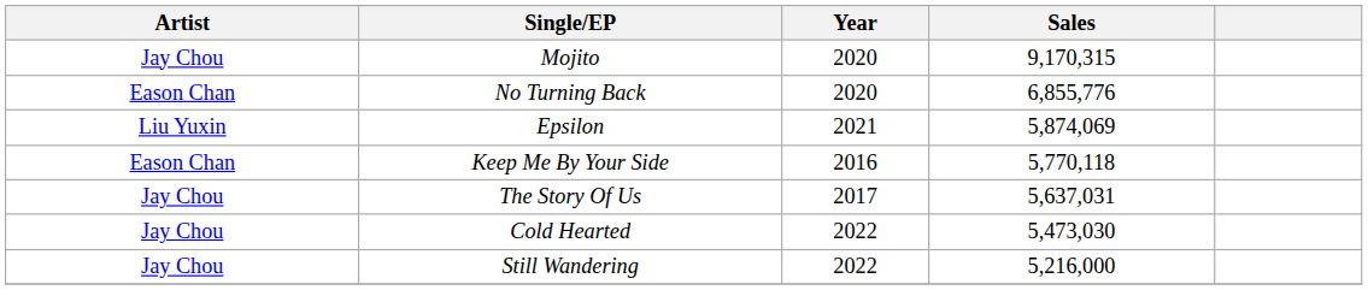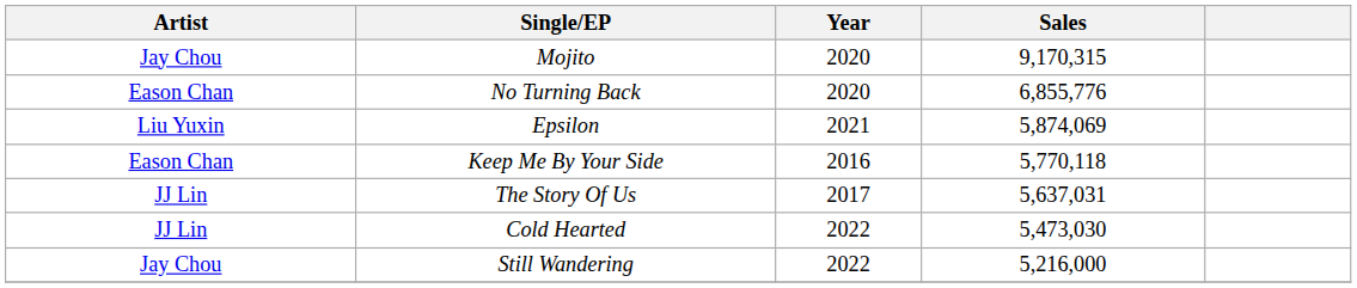 <table class="wikitable sortable" style="text-align:center; background:#FFFFFF;">
 <tr>
 <th width="250">Artist</th>
 <th width="300">Single/EP</th>
 <th width="100">Year</th>
 <th width="200">Sales</th>
 <th class="unsortable" width="100"></th>
 </tr>
 <tr>
 <td><a href='#'>Jay Chou</a></td>
 <td align="center"><em>Mojito</em></td>
 <td align="center">2020</td>
 <td align="center">9,170,315</td>
 <td align="center"></td>
 </tr>
 <tr>
 <td><a href='#'>Eason Chan</a></td>
 <td align="center"><em>No Turning Back</em></td>
 <td align="center">2020</td>
 <td align="center">6,855,776</td>
 <td align="center"></td>
 </tr>
 <tr>
 <td><a href='#'>Liu Yuxin</a></td>
 <td align="center"><em>Epsilon</em></td>
 <td align="center">2021</td>
 <td align="center">5,874,069</td>
 <td align="center"></td>
 </tr>
 <tr>
 <td><a href='#'>Eason Chan</a></td>
 <td align="center"><em>Keep Me By Your Side</em></td>
 <td align="center">2016</td>
 <td align="center">5,770,118</td>
 <td align="center"></td>
 </tr>
 <tr>
-<td><a href='#'>Jay Chou</a></td>
+<td><a href='#'>JJ Lin</a></td>
 <td align="center"><em>The Story Of Us</em></td>
 <td align="center">2017</td>
 <td align="center">5,637,031</td>
 <td align="center"></td>
 </tr>
 <tr>
-<td><a href='#'>Jay Chou</a></td>
+<td><a href='#'>JJ Lin</a></td>
 <td align="center"><em>Cold Hearted</em></td>
 <td align="center">2022</td>
 <td align="center">5,473,030</td>
 <td align="center"></td>
 </tr>
 <tr>
 <td><a href='#'>Jay Chou</a></td>
 <td align="center"><em>Still Wandering</em></td>
 <td align="center">2022</td>
 <td align="center">5,216,000</td>
 <td align="center"></td>
 </tr>
 <tr>
 </tr>
 </table>
